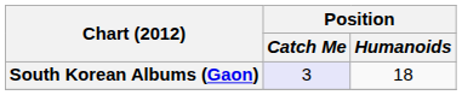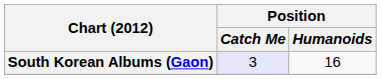 <table class="wikitable plainrowheaders" style="text-align:center">
 <tr>
 <th scope="col" rowspan="2">Chart (2012)</th>
 <th scope="col" colspan="2">Position</th>
 </tr>
 <tr>
 <th><em>Catch Me</em></th>
 <th><em>Humanoids</em></th>
 </tr>
 <tr>
 <th scope="row">South Korean Albums (<a href='#'>Gaon</a>)</th>
 <td style="background: lavender;">3</td>
-<td>18</td>
+<td>16</td>
 </tr>
 <tr>
 </tr>
 </table>
